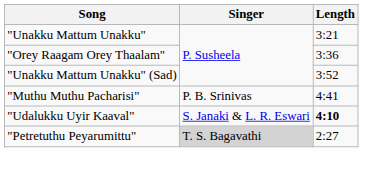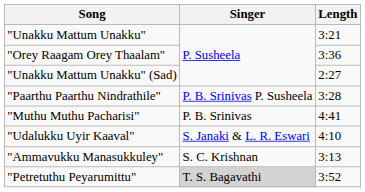 <table class="wikitable">
 <tr>
 <th>Song</th>
 <th>Singer</th>
 <th>Length</th>
 </tr>
 <tr>
 <td>"Unakku Mattum Unakku"</td>
 <td rowspan=3><a href='#'>P. Susheela</a></td>
 <td>3:21</td>
 </tr>
 <tr>
 <td>"Orey Raagam Orey Thaalam"</td>
 <td>3:36</td>
 </tr>
 <tr>
 <td>"Unakku Mattum Unakku" (Sad)</td>
-<td>3:52</td>
+<td>2:27</td>
+</tr>
+<tr>
+<td>"Paarthu Paarthu Nindrathile"</td>
+<td><a href='#'>P. B. Srinivas</a> P. Susheela</td>
+<td>3:28</td>
 </tr>
 <tr>
 <td>"Muthu Muthu Pacharisi"</td>
 <td>P. B. Srinivas</td>
 <td>4:41</td>
 </tr>
 <tr>
 <td>"Udalukku Uyir Kaaval"</td>
 <td><a href='#'>S. Janaki</a> & <a href='#'>L. R. Eswari</a></td>
-<td><strong>4:10</strong></td>
+<td>4:10</td>
+</tr>
+<tr>
+<td>"Ammavukku Manasukkuley"</td>
+<td>S. C. Krishnan</td>
+<td>3:13</td>
 </tr>
 <tr>
 <td>"Petretuthu Peyarumittu"</td>
 <td style="background: lightgrey;">T. S. Bagavathi</td>
-<td>2:27</td>
+<td>3:52</td>
 </tr>
 </table>
